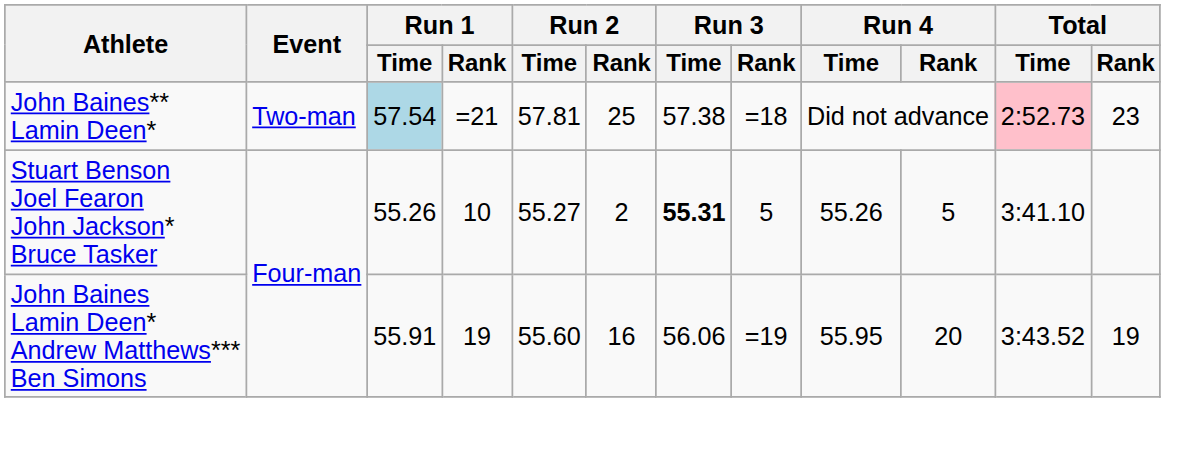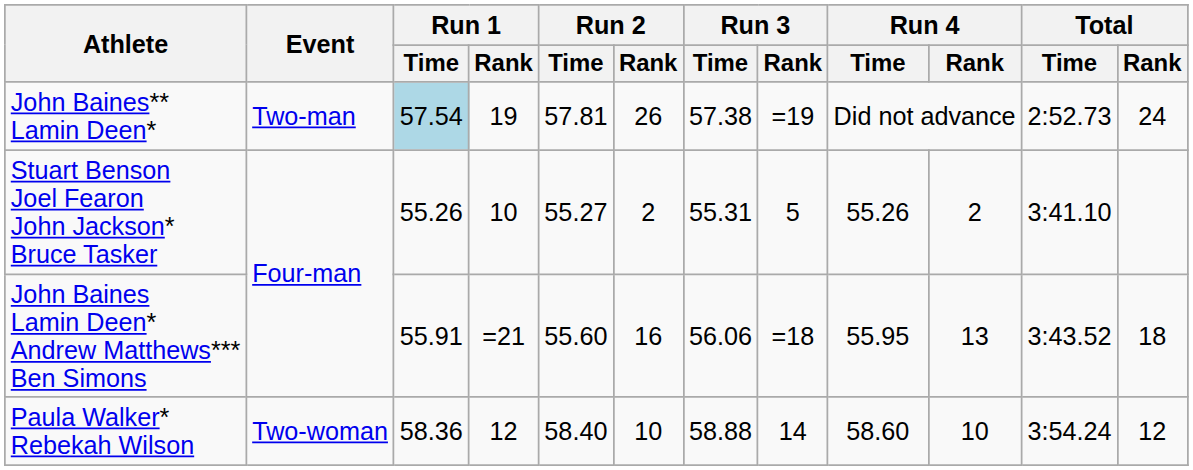 <table class="wikitable" style="font-size:90%">
 <tr>
 <th rowspan="2">Athlete</th>
 <th rowspan="2">Event</th>
 <th colspan="2">Run 1</th>
 <th colspan="2">Run 2</th>
 <th colspan="2">Run 3</th>
 <th colspan="2">Run 4</th>
 <th colspan="2">Total</th>
 </tr>
 <tr style="font-size:95%">
 <th>Time</th>
 <th>Rank</th>
 <th>Time</th>
 <th>Rank</th>
 <th>Time</th>
 <th>Rank</th>
 <th>Time</th>
 <th>Rank</th>
 <th>Time</th>
 <th>Rank</th>
 </tr>
 <tr align=center>
 <td align=left><a href='#'>John Baines</a>**<br><a href='#'>Lamin Deen</a>*</td>
 <td align=left><a href='#'>Two-man</a></td>
 <td style="background: lightblue;">57.54</td>
-<td>=21</td>
+<td>19</td>
 <td>57.81</td>
-<td>25</td>
+<td>26</td>
 <td>57.38</td>
-<td>=18</td>
+<td>=19</td>
 <td colspan=2>Did not advance</td>
-<td style="background: pink;">2:52.73</td>
-<td>23</td>
+<td>2:52.73</td>
+<td>24</td>
 </tr>
 <tr align=center !GBR-1>
 <td align=left><a href='#'>Stuart Benson</a><br><a href='#'>Joel Fearon</a><br><a href='#'>John Jackson</a>*<br><a href='#'>Bruce Tasker</a></td>
 <td align=left rowspan="2"><a href='#'>Four-man</a></td>
 <td>55.26</td>
 <td>10</td>
 <td>55.27</td>
 <td>2</td>
-<td><strong>55.31</strong></td>
+<td>55.31</td>
 <td>5</td>
 <td>55.26</td>
-<td>5</td>
+<td>2</td>
 <td>3:41.10</td>
 <td></td>
 </tr>
 <tr align=center !GBR-2>
 <td align=left><a href='#'>John Baines</a><br><a href='#'>Lamin Deen</a>*<br><a href='#'>Andrew Matthews</a>***<br><a href='#'>Ben Simons</a></td>
 <td>55.91</td>
-<td>19</td>
+<td>=21</td>
 <td>55.60</td>
 <td>16</td>
 <td>56.06</td>
-<td>=19</td>
+<td>=18</td>
 <td>55.95</td>
-<td>20</td>
+<td>13</td>
 <td>3:43.52</td>
-<td>19</td>
+<td>18</td>
+</tr>
+<tr align=center>
+<td align=left><a href='#'>Paula Walker</a>*<br><a href='#'>Rebekah Wilson</a></td>
+<td align=left><a href='#'>Two-woman</a></td>
+<td>58.36</td>
+<td>12</td>
+<td>58.40</td>
+<td>10</td>
+<td>58.88</td>
+<td>14</td>
+<td>58.60</td>
+<td>10</td>
+<td>3:54.24</td>
+<td>12</td>
 </tr>
 </table>
